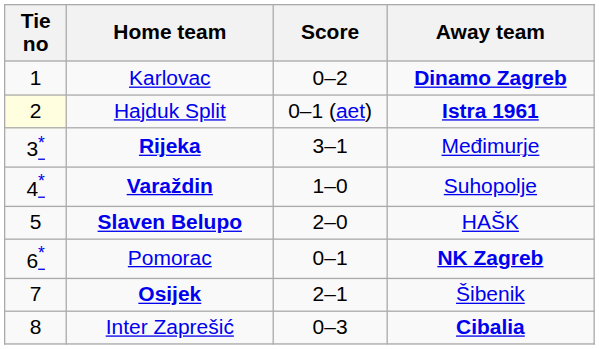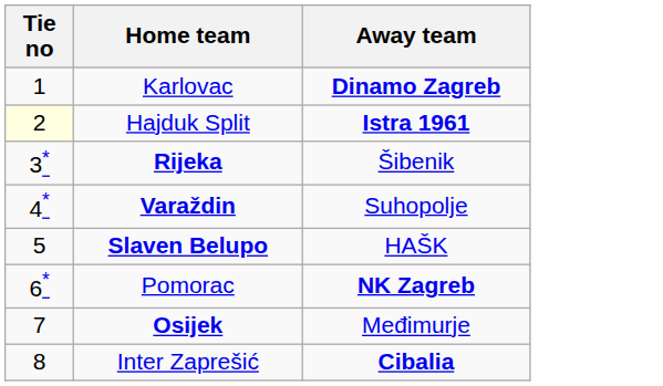 <table class="wikitable" style="text-align: center">
 <tr>
 <th width=40>Tie no</th>
 <th width=150>Home team</th>
-<th width=80>Score</th>
 <th width=150>Away team</th>
 </tr>
 <tr>
 <td>1</td>
 <td><a href='#'>Karlovac</a></td>
-<td>0–2</td>
 <td><strong><a href='#'>Dinamo Zagreb</a></strong></td>
 </tr>
 <tr>
 <td style="background: lightyellow;">2</td>
 <td><a href='#'>Hajduk Split</a></td>
-<td>0–1 (<a href='#'>aet</a>)</td>
 <td><strong><a href='#'>Istra 1961</a></strong></td>
 </tr>
 <tr>
 <td>3<a href='#'><sup>*</sup></a></td>
 <td><strong><a href='#'>Rijeka</a></strong></td>
-<td>3–1</td>
-<td><a href='#'>Međimurje</a></td>
+<td><a href='#'>Šibenik</a></td>
 </tr>
 <tr>
 <td>4<a href='#'><sup>*</sup></a></td>
 <td><strong><a href='#'>Varaždin</a></strong></td>
-<td>1–0</td>
 <td><a href='#'>Suhopolje</a></td>
 </tr>
 <tr>
 <td>5</td>
 <td><strong><a href='#'>Slaven Belupo</a></strong></td>
-<td>2–0</td>
 <td><a href='#'>HAŠK</a></td>
 </tr>
 <tr>
 <td>6<a href='#'><sup>*</sup></a></td>
 <td><a href='#'>Pomorac</a></td>
-<td>0–1</td>
 <td><strong><a href='#'>NK Zagreb</a></strong></td>
 </tr>
 <tr>
 <td>7</td>
 <td><strong><a href='#'>Osijek</a></strong></td>
-<td>2–1</td>
-<td><a href='#'>Šibenik</a></td>
+<td><a href='#'>Međimurje</a></td>
 </tr>
 <tr>
 <td>8</td>
 <td><a href='#'>Inter Zaprešić</a></td>
-<td>0–3</td>
 <td><strong><a href='#'>Cibalia</a></strong></td>
 </tr>
 </table>
